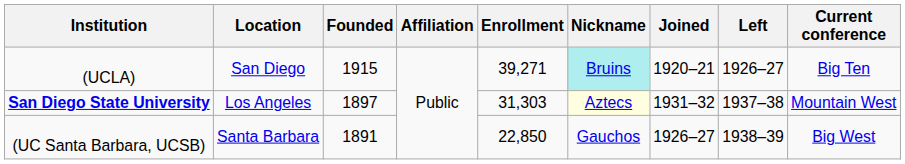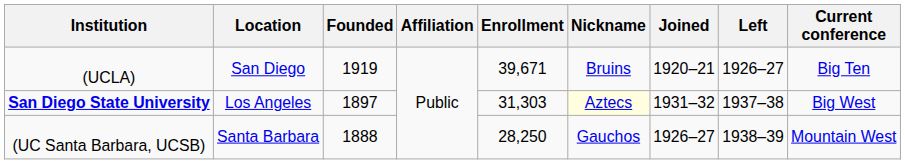 <table class="wikitable sortable" style="text-align: center;">
 <tr>
 <th>Institution</th>
 <th>Location</th>
 <th>Founded</th>
 <th>Affiliation</th>
 <th>Enrollment</th>
 <th>Nickname</th>
 <th>Joined</th>
 <th>Left</th>
 <th>Current<br>conference</th>
 </tr>
 <tr>
 <td><br>(UCLA)</td>
 <td><a href='#'>San Diego</a></td>
-<td>1915</td>
+<td>1919</td>
 <td rowspan="3">Public</td>
-<td>39,271</td>
-<td style="background: paleturquoise;"><a href='#'>Bruins</a></td>
+<td>39,671</td>
+<td><a href='#'>Bruins</a></td>
 <td>1920–21</td>
 <td>1926–27</td>
 <td><a href='#'>Big Ten</a></td>
 </tr>
 <tr>
 <td><strong><a href='#'>San Diego State University</a></strong></td>
 <td><a href='#'>Los Angeles</a></td>
 <td>1897</td>
 <td>31,303</td>
 <td style="background: lightyellow;"><a href='#'>Aztecs</a></td>
 <td>1931–32</td>
 <td>1937–38</td>
-<td><a href='#'>Mountain West</a><br></td>
+<td><a href='#'>Big West</a></td>
 </tr>
 <tr>
 <td><br>(UC Santa Barbara, UCSB)</td>
 <td><a href='#'>Santa Barbara</a></td>
-<td>1891</td>
-<td>22,850</td>
+<td>1888</td>
+<td>28,250</td>
 <td><a href='#'>Gauchos</a></td>
 <td>1926–27</td>
 <td>1938–39</td>
-<td><a href='#'>Big West</a></td>
+<td><a href='#'>Mountain West</a><br></td>
 </tr>
 </table>
